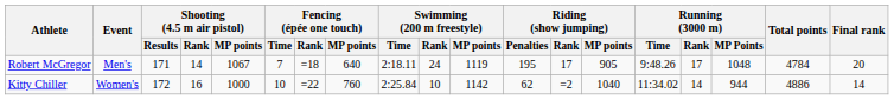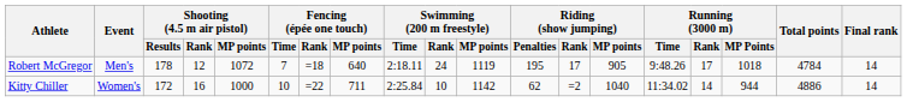 <table class="wikitable" style="font-size:90%">
 <tr>
 <th rowspan=2>Athlete</th>
 <th rowspan=2>Event</th>
 <th colspan=3>Shooting<br><span>(4.5 m air pistol)</span></th>
 <th colspan=3>Fencing<br><span>(épée one touch)</span></th>
 <th colspan=3>Swimming<br><span>(200 m freestyle)</span></th>
 <th colspan=3>Riding<br><span>(show jumping)</span></th>
 <th colspan=3>Running<br><span>(3000 m)</span></th>
 <th rowspan=2>Total points</th>
 <th rowspan=2>Final rank</th>
 </tr>
 <tr style="font-size:95%">
 <th>Results</th>
 <th>Rank</th>
 <th>MP points</th>
 <th>Time</th>
 <th>Rank</th>
 <th>MP points</th>
 <th>Time</th>
 <th>Rank</th>
 <th>MP points</th>
 <th>Penalties</th>
 <th>Rank</th>
 <th>MP points</th>
 <th>Time</th>
 <th>Rank</th>
 <th>MP Points</th>
 </tr>
 <tr align=center>
 <td align=left><a href='#'>Robert McGregor</a></td>
 <td><a href='#'>Men's</a></td>
-<td>171</td>
-<td>14</td>
-<td>1067</td>
+<td>178</td>
+<td>12</td>
+<td>1072</td>
 <td>7</td>
 <td>=18</td>
 <td>640</td>
 <td>2:18.11</td>
 <td>24</td>
 <td>1119</td>
 <td>195</td>
 <td>17</td>
 <td>905</td>
 <td>9:48.26</td>
 <td>17</td>
-<td>1048</td>
+<td>1018</td>
 <td>4784</td>
-<td>20</td>
+<td>14</td>
 </tr>
 <tr align=center>
 <td align=left><a href='#'>Kitty Chiller</a></td>
 <td><a href='#'>Women's</a></td>
 <td>172</td>
 <td>16</td>
 <td>1000</td>
 <td>10</td>
 <td>=22</td>
-<td>760</td>
+<td>711</td>
 <td>2:25.84</td>
 <td>10</td>
 <td>1142</td>
 <td>62</td>
 <td>=2</td>
 <td>1040</td>
 <td>11:34.02</td>
 <td>14</td>
 <td>944</td>
 <td>4886</td>
 <td>14</td>
 </tr>
 </table>
